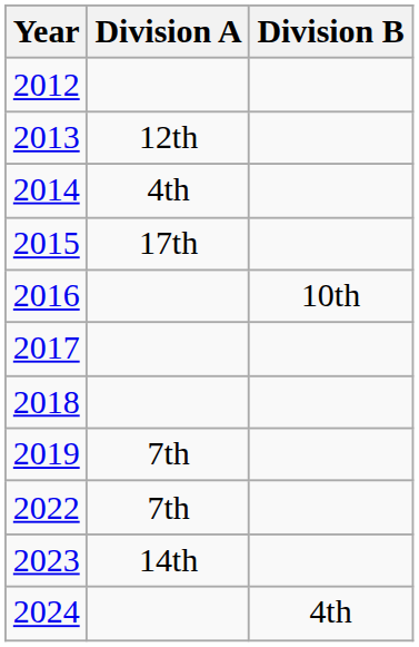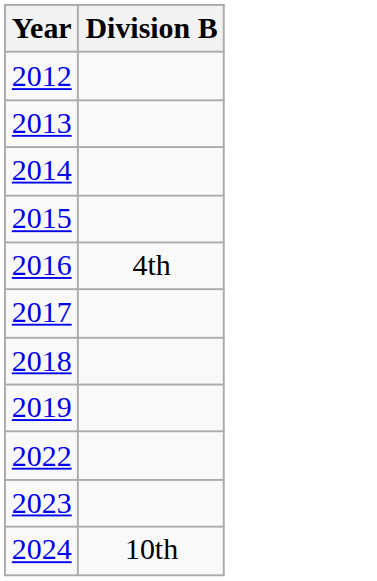 <table class="wikitable" style="text-align:center">
 <tr>
 <th>Year</th>
-<th>Division A</th>
 <th>Division B</th>
 </tr>
 <tr>
 <td><a href='#'>2012</a></td>
 <td></td>
-<td></td>
 </tr>
 <tr>
 <td><a href='#'>2013</a></td>
-<td>12th</td>
 <td></td>
 </tr>
 <tr>
 <td><a href='#'>2014</a></td>
-<td>4th</td>
 <td></td>
 </tr>
 <tr>
 <td><a href='#'>2015</a></td>
-<td>17th</td>
 <td></td>
 </tr>
 <tr>
 <td><a href='#'>2016</a></td>
-<td></td>
-<td>10th</td>
+<td>4th</td>
 </tr>
 <tr>
 <td><a href='#'>2017</a></td>
-<td></td>
 <td></td>
 </tr>
 <tr>
 <td><a href='#'>2018</a></td>
 <td></td>
-<td></td>
 </tr>
 <tr>
 <td><a href='#'>2019</a></td>
-<td>7th</td>
 <td></td>
 </tr>
 <tr>
 <td><a href='#'>2022</a></td>
-<td>7th</td>
 <td></td>
 </tr>
 <tr>
 <td><a href='#'>2023</a></td>
-<td>14th</td>
 <td></td>
 </tr>
 <tr>
 <td><a href='#'>2024</a></td>
-<td></td>
-<td>4th</td>
+<td>10th</td>
 </tr>
 </table>
